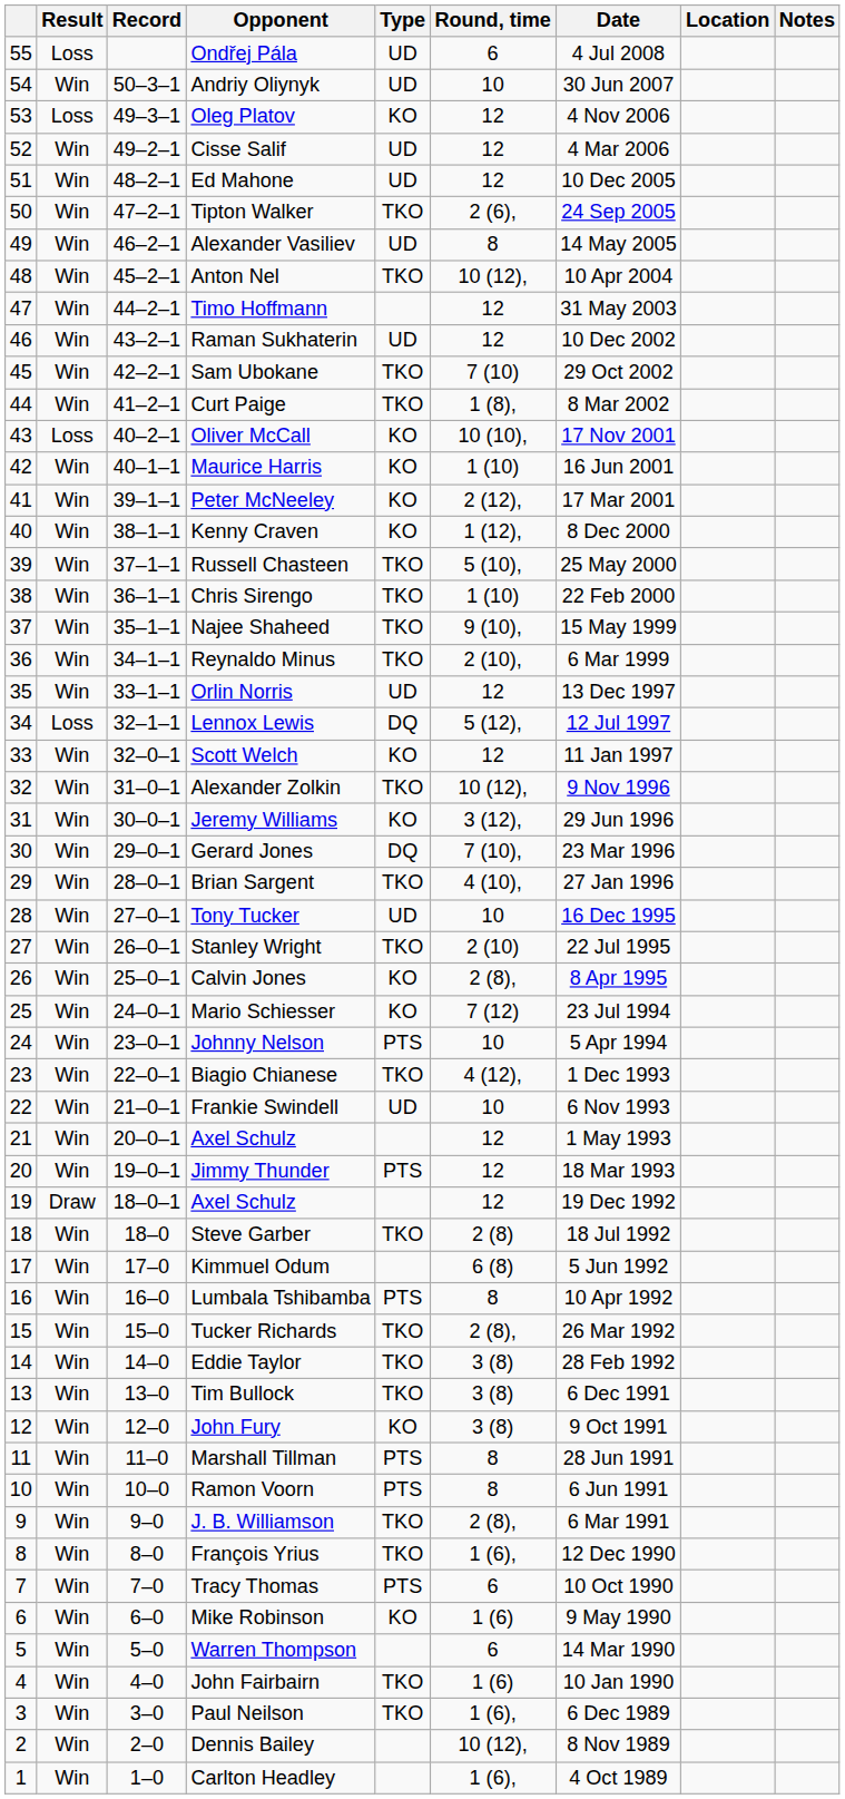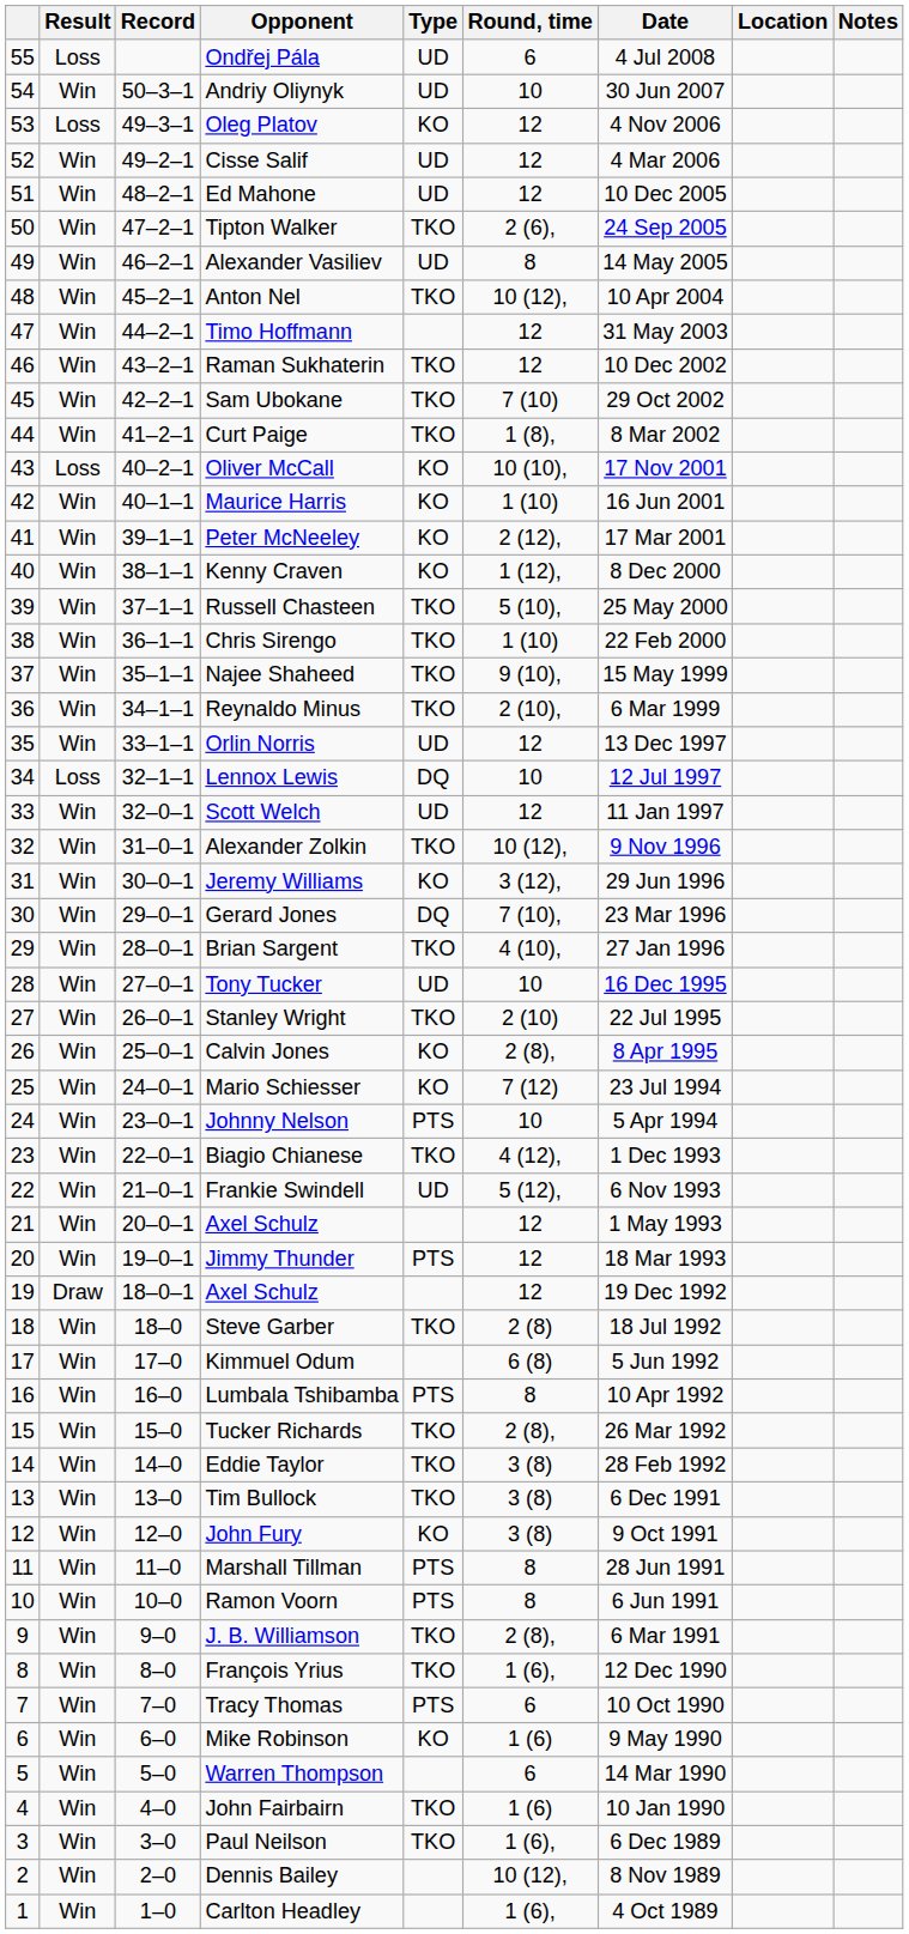 <table class="wikitable" style="text-align:center">
 <tr>
 <th></th>
 <th>Result</th>
 <th>Record</th>
 <th>Opponent</th>
 <th>Type</th>
 <th>Round, time</th>
 <th>Date</th>
 <th>Location</th>
 <th>Notes</th>
 </tr>
 <tr>
 <td>55</td>
 <td>Loss</td>
 <td></td>
 <td style="text-align:left;"><a href='#'>Ondřej Pála</a></td>
 <td>UD</td>
 <td>6</td>
 <td>4 Jul 2008</td>
 <td style="text-align:left;"></td>
 <td></td>
 </tr>
 <tr>
 <td>54</td>
 <td>Win</td>
 <td>50–3–1</td>
 <td style="text-align:left;">Andriy Oliynyk</td>
 <td>UD</td>
 <td>10</td>
 <td>30 Jun 2007</td>
 <td style="text-align:left;"></td>
 <td></td>
 </tr>
 <tr>
 <td>53</td>
 <td>Loss</td>
 <td>49–3–1</td>
 <td style="text-align:left;"><a href='#'>Oleg Platov</a></td>
 <td>KO</td>
 <td>12</td>
 <td>4 Nov 2006</td>
 <td style="text-align:left;"></td>
 <td style="text-align:left;"></td>
 </tr>
 <tr>
 <td>52</td>
 <td>Win</td>
 <td>49–2–1</td>
 <td style="text-align:left;">Cisse Salif</td>
 <td>UD</td>
 <td>12</td>
 <td>4 Mar 2006</td>
 <td style="text-align:left;"></td>
 <td style="text-align:left;"></td>
 </tr>
 <tr>
 <td>51</td>
 <td>Win</td>
 <td>48–2–1</td>
 <td style="text-align:left;">Ed Mahone</td>
 <td>UD</td>
 <td>12</td>
 <td>10 Dec 2005</td>
 <td style="text-align:left;"></td>
 <td style="text-align:left;"></td>
 </tr>
 <tr>
 <td>50</td>
 <td>Win</td>
 <td>47–2–1</td>
 <td style="text-align:left;">Tipton Walker</td>
 <td>TKO</td>
 <td>2 (6), </td>
 <td><a href='#'>24 Sep 2005</a></td>
 <td style="text-align:left;"></td>
 <td></td>
 </tr>
 <tr>
 <td>49</td>
 <td>Win</td>
 <td>46–2–1</td>
 <td style="text-align:left;">Alexander Vasiliev</td>
 <td>UD</td>
 <td>8</td>
 <td>14 May 2005</td>
 <td style="text-align:left;"></td>
 <td></td>
 </tr>
 <tr>
 <td>48</td>
 <td>Win</td>
 <td>45–2–1</td>
 <td style="text-align:left;">Anton Nel</td>
 <td>TKO</td>
 <td>10 (12), </td>
 <td>10 Apr 2004</td>
 <td style="text-align:left;"></td>
 <td style="text-align:left;"></td>
 </tr>
 <tr>
 <td>47</td>
 <td>Win</td>
 <td>44–2–1</td>
 <td style="text-align:left;"><a href='#'>Timo Hoffmann</a></td>
 <td></td>
 <td>12</td>
 <td>31 May 2003</td>
 <td style="text-align:left;"></td>
 <td style="text-align:left;"></td>
 </tr>
 <tr>
 <td>46</td>
 <td>Win</td>
 <td>43–2–1</td>
 <td style="text-align:left;">Raman Sukhaterin</td>
-<td>UD</td>
+<td>TKO</td>
 <td>12</td>
 <td>10 Dec 2002</td>
 <td style="text-align:left;"></td>
 <td></td>
 </tr>
 <tr>
 <td>45</td>
 <td>Win</td>
 <td>42–2–1</td>
 <td style="text-align:left;">Sam Ubokane</td>
 <td>TKO</td>
 <td>7 (10)</td>
 <td>29 Oct 2002</td>
 <td style="text-align:left;"></td>
 <td></td>
 </tr>
 <tr>
 <td>44</td>
 <td>Win</td>
 <td>41–2–1</td>
 <td style="text-align:left;">Curt Paige</td>
 <td>TKO</td>
 <td>1 (8), </td>
 <td>8 Mar 2002</td>
 <td style="text-align:left;"></td>
 <td></td>
 </tr>
 <tr>
 <td>43</td>
 <td>Loss</td>
 <td>40–2–1</td>
 <td style="text-align:left;"><a href='#'>Oliver McCall</a></td>
 <td>KO</td>
 <td>10 (10), </td>
 <td><a href='#'>17 Nov 2001</a></td>
 <td style="text-align:left;"></td>
 <td></td>
 </tr>
 <tr>
 <td>42</td>
 <td>Win</td>
 <td>40–1–1</td>
 <td style="text-align:left;"><a href='#'>Maurice Harris</a></td>
 <td>KO</td>
 <td>1 (10)</td>
 <td>16 Jun 2001</td>
 <td style="text-align:left;"></td>
 <td></td>
 </tr>
 <tr>
 <td>41</td>
 <td>Win</td>
 <td>39–1–1</td>
 <td style="text-align:left;"><a href='#'>Peter McNeeley</a></td>
 <td>KO</td>
 <td>2 (12), </td>
 <td>17 Mar 2001</td>
 <td style="text-align:left;"></td>
 <td style="text-align:left;"></td>
 </tr>
 <tr>
 <td>40</td>
 <td>Win</td>
 <td>38–1–1</td>
 <td style="text-align:left;">Kenny Craven</td>
 <td>KO</td>
 <td>1 (12), </td>
 <td>8 Dec 2000</td>
 <td style="text-align:left;"></td>
 <td style="text-align:left;"></td>
 </tr>
 <tr>
 <td>39</td>
 <td>Win</td>
 <td>37–1–1</td>
 <td style="text-align:left;">Russell Chasteen</td>
 <td>TKO</td>
 <td>5 (10), </td>
 <td>25 May 2000</td>
 <td style="text-align:left;"></td>
 <td></td>
 </tr>
 <tr>
 <td>38</td>
 <td>Win</td>
 <td>36–1–1</td>
 <td style="text-align:left;">Chris Sirengo</td>
 <td>TKO</td>
 <td>1 (10)</td>
 <td>22 Feb 2000</td>
 <td style="text-align:left;"></td>
 <td></td>
 </tr>
 <tr>
 <td>37</td>
 <td>Win</td>
 <td>35–1–1</td>
 <td style="text-align:left;">Najee Shaheed</td>
 <td>TKO</td>
 <td>9 (10), </td>
 <td>15 May 1999</td>
 <td style="text-align:left;"></td>
 <td></td>
 </tr>
 <tr>
 <td>36</td>
 <td>Win</td>
 <td>34–1–1</td>
 <td style="text-align:left;">Reynaldo Minus</td>
 <td>TKO</td>
 <td>2 (10), </td>
 <td>6 Mar 1999</td>
 <td style="text-align:left;"></td>
 <td></td>
 </tr>
 <tr>
 <td>35</td>
 <td>Win</td>
 <td>33–1–1</td>
 <td style="text-align:left;"><a href='#'>Orlin Norris</a></td>
 <td>UD</td>
 <td>12</td>
 <td>13 Dec 1997</td>
 <td style="text-align:left;"></td>
 <td></td>
 </tr>
 <tr>
 <td>34</td>
 <td>Loss</td>
 <td>32–1–1</td>
 <td style="text-align:left;"><a href='#'>Lennox Lewis</a></td>
 <td>DQ</td>
-<td>5 (12), </td>
+<td>10</td>
 <td><a href='#'>12 Jul 1997</a></td>
 <td style="text-align:left;"></td>
 <td style="text-align:left;"></td>
 </tr>
 <tr>
 <td>33</td>
 <td>Win</td>
 <td>32–0–1</td>
 <td style="text-align:left;"><a href='#'>Scott Welch</a></td>
-<td>KO</td>
+<td>UD</td>
 <td>12</td>
 <td>11 Jan 1997</td>
 <td style="text-align:left;"></td>
 <td style="text-align:left;"></td>
 </tr>
 <tr>
 <td>32</td>
 <td>Win</td>
 <td>31–0–1</td>
 <td style="text-align:left;">Alexander Zolkin</td>
 <td>TKO</td>
 <td>10 (12), </td>
 <td><a href='#'>9 Nov 1996</a></td>
 <td style="text-align:left;"></td>
 <td style="text-align:left;"></td>
 </tr>
 <tr>
 <td>31</td>
 <td>Win</td>
 <td>30–0–1</td>
 <td style="text-align:left;"><a href='#'>Jeremy Williams</a></td>
 <td>KO</td>
 <td>3 (12), </td>
 <td>29 Jun 1996</td>
 <td style="text-align:left;"></td>
 <td style="text-align:left;"></td>
 </tr>
 <tr>
 <td>30</td>
 <td>Win</td>
 <td>29–0–1</td>
 <td style="text-align:left;">Gerard Jones</td>
 <td>DQ</td>
 <td>7 (10), </td>
 <td>23 Mar 1996</td>
 <td style="text-align:left;"></td>
 <td style="text-align:left;"></td>
 </tr>
 <tr>
 <td>29</td>
 <td>Win</td>
 <td>28–0–1</td>
 <td style="text-align:left;">Brian Sargent</td>
 <td>TKO</td>
 <td>4 (10), </td>
 <td>27 Jan 1996</td>
 <td style="text-align:left;"></td>
 <td></td>
 </tr>
 <tr>
 <td>28</td>
 <td>Win</td>
 <td>27–0–1</td>
 <td style="text-align:left;"><a href='#'>Tony Tucker</a></td>
 <td>UD</td>
 <td>10</td>
 <td><a href='#'>16 Dec 1995</a></td>
 <td style="text-align:left;"></td>
 <td></td>
 </tr>
 <tr>
 <td>27</td>
 <td>Win</td>
 <td>26–0–1</td>
 <td style="text-align:left;">Stanley Wright</td>
 <td>TKO</td>
 <td>2 (10)</td>
 <td>22 Jul 1995</td>
 <td style="text-align:left;"></td>
 <td></td>
 </tr>
 <tr>
 <td>26</td>
 <td>Win</td>
 <td>25–0–1</td>
 <td style="text-align:left;">Calvin Jones</td>
 <td>KO</td>
 <td>2 (8), </td>
 <td><a href='#'>8 Apr 1995</a></td>
 <td style="text-align:left;"></td>
 <td></td>
 </tr>
 <tr>
 <td>25</td>
 <td>Win</td>
 <td>24–0–1</td>
 <td style="text-align:left;">Mario Schiesser</td>
 <td>KO</td>
 <td>7 (12)</td>
 <td>23 Jul 1994</td>
 <td style="text-align:left;"></td>
 <td style="text-align:left;"></td>
 </tr>
 <tr>
 <td>24</td>
 <td>Win</td>
 <td>23–0–1</td>
 <td style="text-align:left;"><a href='#'>Johnny Nelson</a></td>
 <td>PTS</td>
 <td>10</td>
 <td>5 Apr 1994</td>
 <td style="text-align:left;"></td>
 <td></td>
 </tr>
 <tr>
 <td>23</td>
 <td>Win</td>
 <td>22–0–1</td>
 <td style="text-align:left;">Biagio Chianese</td>
 <td>TKO</td>
 <td>4 (12), </td>
 <td>1 Dec 1993</td>
 <td style="text-align:left;"></td>
 <td style="text-align:left;"></td>
 </tr>
 <tr>
 <td>22</td>
 <td>Win</td>
 <td>21–0–1</td>
 <td style="text-align:left;">Frankie Swindell</td>
 <td>UD</td>
-<td>10</td>
+<td>5 (12), </td>
 <td>6 Nov 1993</td>
 <td style="text-align:left;"></td>
 <td></td>
 </tr>
 <tr>
 <td>21</td>
 <td>Win</td>
 <td>20–0–1</td>
 <td style="text-align:left;"><a href='#'>Axel Schulz</a></td>
 <td></td>
 <td>12</td>
 <td>1 May 1993</td>
 <td style="text-align:left;"></td>
 <td style="text-align:left;"></td>
 </tr>
 <tr>
 <td>20</td>
 <td>Win</td>
 <td>19–0–1</td>
 <td style="text-align:left;"><a href='#'>Jimmy Thunder</a></td>
 <td>PTS</td>
 <td>12</td>
 <td>18 Mar 1993</td>
 <td style="text-align:left;"></td>
 <td style="text-align:left;"></td>
 </tr>
 <tr>
 <td>19</td>
 <td>Draw</td>
 <td>18–0–1</td>
 <td style="text-align:left;"><a href='#'>Axel Schulz</a></td>
 <td></td>
 <td>12</td>
 <td>19 Dec 1992</td>
 <td style="text-align:left;"></td>
 <td style="text-align:left;"></td>
 </tr>
 <tr>
 <td>18</td>
 <td>Win</td>
 <td>18–0</td>
 <td style="text-align:left;">Steve Garber</td>
 <td>TKO</td>
 <td>2 (8)</td>
 <td>18 Jul 1992</td>
 <td style="text-align:left;"></td>
 <td></td>
 </tr>
 <tr>
 <td>17</td>
 <td>Win</td>
 <td>17–0</td>
 <td style="text-align:left;">Kimmuel Odum</td>
 <td></td>
 <td>6 (8)</td>
 <td>5 Jun 1992</td>
 <td style="text-align:left;"></td>
 <td></td>
 </tr>
 <tr>
 <td>16</td>
 <td>Win</td>
 <td>16–0</td>
 <td style="text-align:left;">Lumbala Tshibamba</td>
 <td>PTS</td>
 <td>8</td>
 <td>10 Apr 1992</td>
 <td style="text-align:left;"></td>
 <td></td>
 </tr>
 <tr>
 <td>15</td>
 <td>Win</td>
 <td>15–0</td>
 <td style="text-align:left;">Tucker Richards</td>
 <td>TKO</td>
 <td>2 (8), </td>
 <td>26 Mar 1992</td>
 <td style="text-align:left;"></td>
 <td></td>
 </tr>
 <tr>
 <td>14</td>
 <td>Win</td>
 <td>14–0</td>
 <td style="text-align:left;">Eddie Taylor</td>
 <td>TKO</td>
 <td>3 (8)</td>
 <td>28 Feb 1992</td>
 <td style="text-align:left;"></td>
 <td></td>
 </tr>
 <tr>
 <td>13</td>
 <td>Win</td>
 <td>13–0</td>
 <td style="text-align:left;">Tim Bullock</td>
 <td>TKO</td>
 <td>3 (8)</td>
 <td>6 Dec 1991</td>
 <td style="text-align:left;"></td>
 <td></td>
 </tr>
 <tr>
 <td>12</td>
 <td>Win</td>
 <td>12–0</td>
 <td style="text-align:left;"><a href='#'>John Fury</a></td>
 <td>KO</td>
 <td>3 (8)</td>
 <td>9 Oct 1991</td>
 <td style="text-align:left;"></td>
 <td></td>
 </tr>
 <tr>
 <td>11</td>
 <td>Win</td>
 <td>11–0</td>
 <td style="text-align:left;">Marshall Tillman</td>
 <td>PTS</td>
 <td>8</td>
 <td>28 Jun 1991</td>
 <td style="text-align:left;"></td>
 <td></td>
 </tr>
 <tr>
 <td>10</td>
 <td>Win</td>
 <td>10–0</td>
 <td style="text-align:left;">Ramon Voorn</td>
 <td>PTS</td>
 <td>8</td>
 <td>6 Jun 1991</td>
 <td style="text-align:left;"></td>
 <td></td>
 </tr>
 <tr>
 <td>9</td>
 <td>Win</td>
 <td>9–0</td>
 <td style="text-align:left;"><a href='#'>J. B. Williamson</a></td>
 <td>TKO</td>
 <td>2 (8), </td>
 <td>6 Mar 1991</td>
 <td style="text-align:left;"></td>
 <td></td>
 </tr>
 <tr>
 <td>8</td>
 <td>Win</td>
 <td>8–0</td>
 <td style="text-align:left;">François Yrius</td>
 <td>TKO</td>
 <td>1 (6), </td>
 <td>12 Dec 1990</td>
 <td style="text-align:left;"></td>
 <td></td>
 </tr>
 <tr>
 <td>7</td>
 <td>Win</td>
 <td>7–0</td>
 <td style="text-align:left;">Tracy Thomas</td>
 <td>PTS</td>
 <td>6</td>
 <td>10 Oct 1990</td>
 <td style="text-align:left;"></td>
 <td></td>
 </tr>
 <tr>
 <td>6</td>
 <td>Win</td>
 <td>6–0</td>
 <td style="text-align:left;">Mike Robinson</td>
 <td>KO</td>
 <td>1 (6)</td>
 <td>9 May 1990</td>
 <td style="text-align:left;"></td>
 <td></td>
 </tr>
 <tr>
 <td>5</td>
 <td>Win</td>
 <td>5–0</td>
 <td style="text-align:left;"><a href='#'>Warren Thompson</a></td>
 <td></td>
 <td>6</td>
 <td>14 Mar 1990</td>
 <td style="text-align:left;"></td>
 <td></td>
 </tr>
 <tr>
 <td>4</td>
 <td>Win</td>
 <td>4–0</td>
 <td style="text-align:left;">John Fairbairn</td>
 <td>TKO</td>
 <td>1 (6)</td>
 <td>10 Jan 1990</td>
 <td style="text-align:left;"></td>
 <td></td>
 </tr>
 <tr>
 <td>3</td>
 <td>Win</td>
 <td>3–0</td>
 <td style="text-align:left;">Paul Neilson</td>
 <td>TKO</td>
 <td>1 (6), </td>
 <td>6 Dec 1989</td>
 <td style="text-align:left;"></td>
 <td></td>
 </tr>
 <tr>
 <td>2</td>
 <td>Win</td>
 <td>2–0</td>
 <td style="text-align:left;">Dennis Bailey</td>
 <td></td>
 <td>10 (12), </td>
 <td>8 Nov 1989</td>
 <td style="text-align:left;"></td>
 <td></td>
 </tr>
 <tr>
 <td>1</td>
 <td>Win</td>
 <td>1–0</td>
 <td style="text-align:left;">Carlton Headley</td>
 <td></td>
 <td>1 (6), </td>
 <td>4 Oct 1989</td>
 <td style="text-align:left;"></td>
 <td></td>
 </tr>
 </table>
